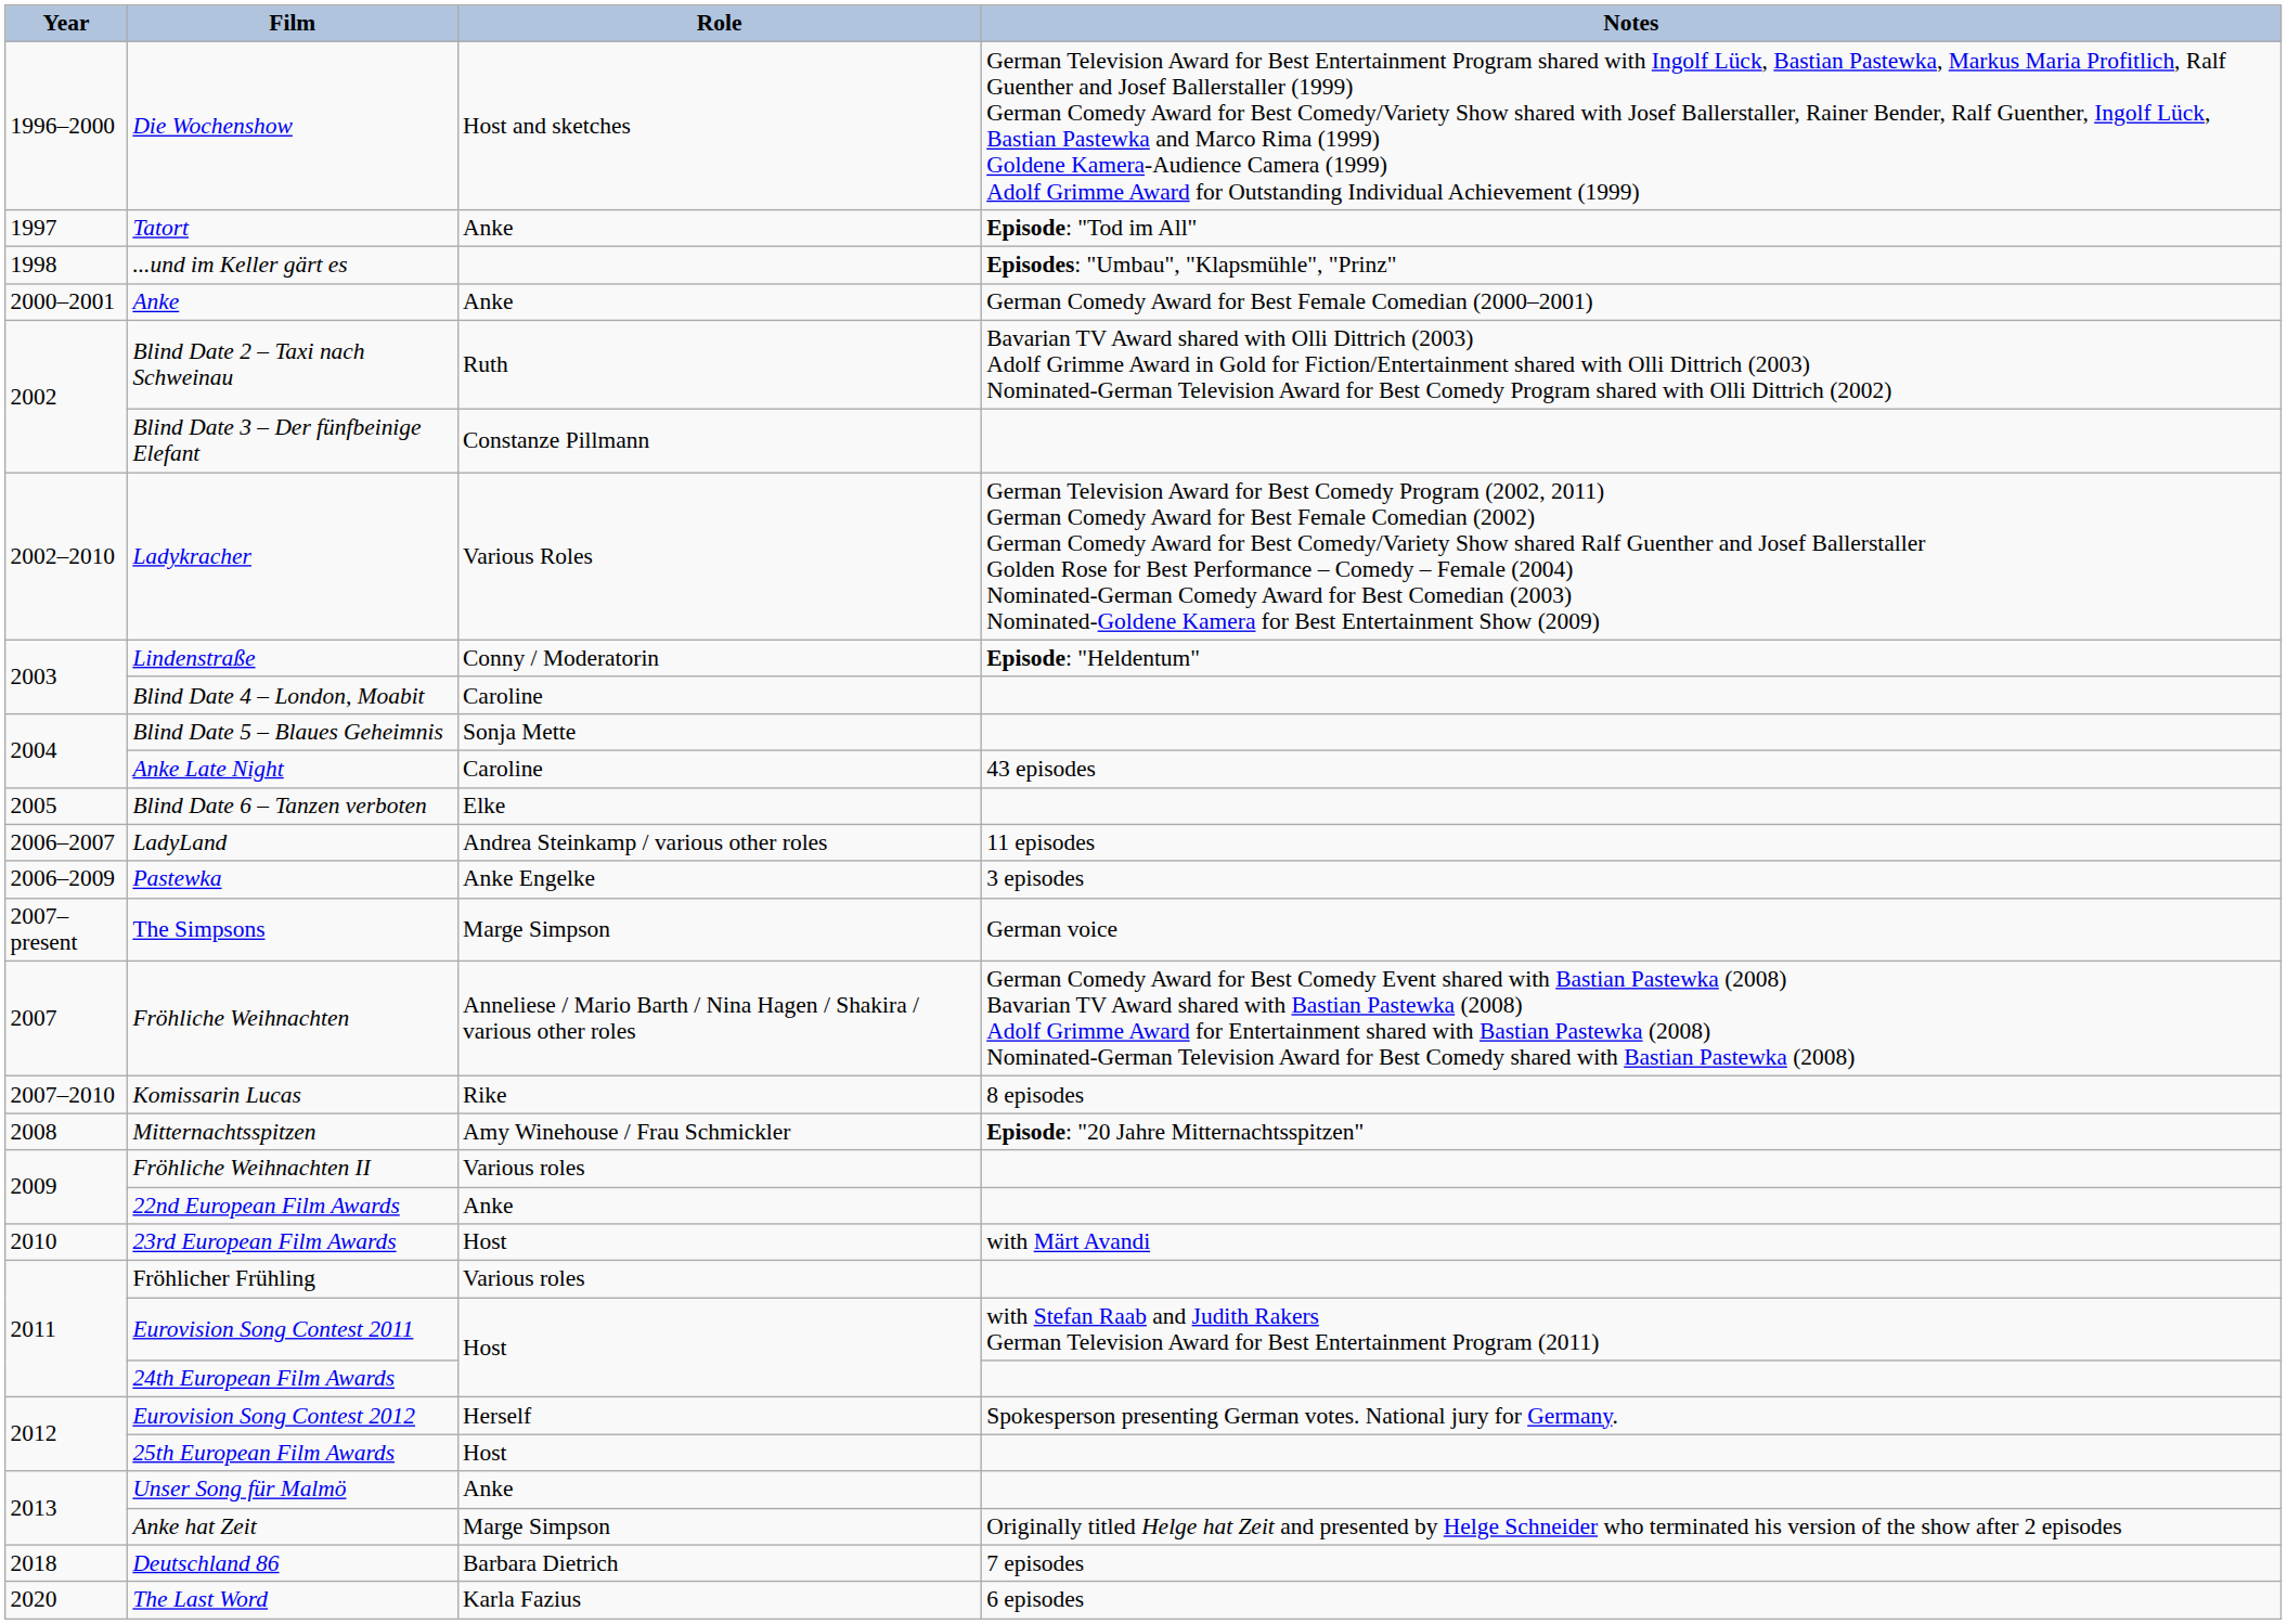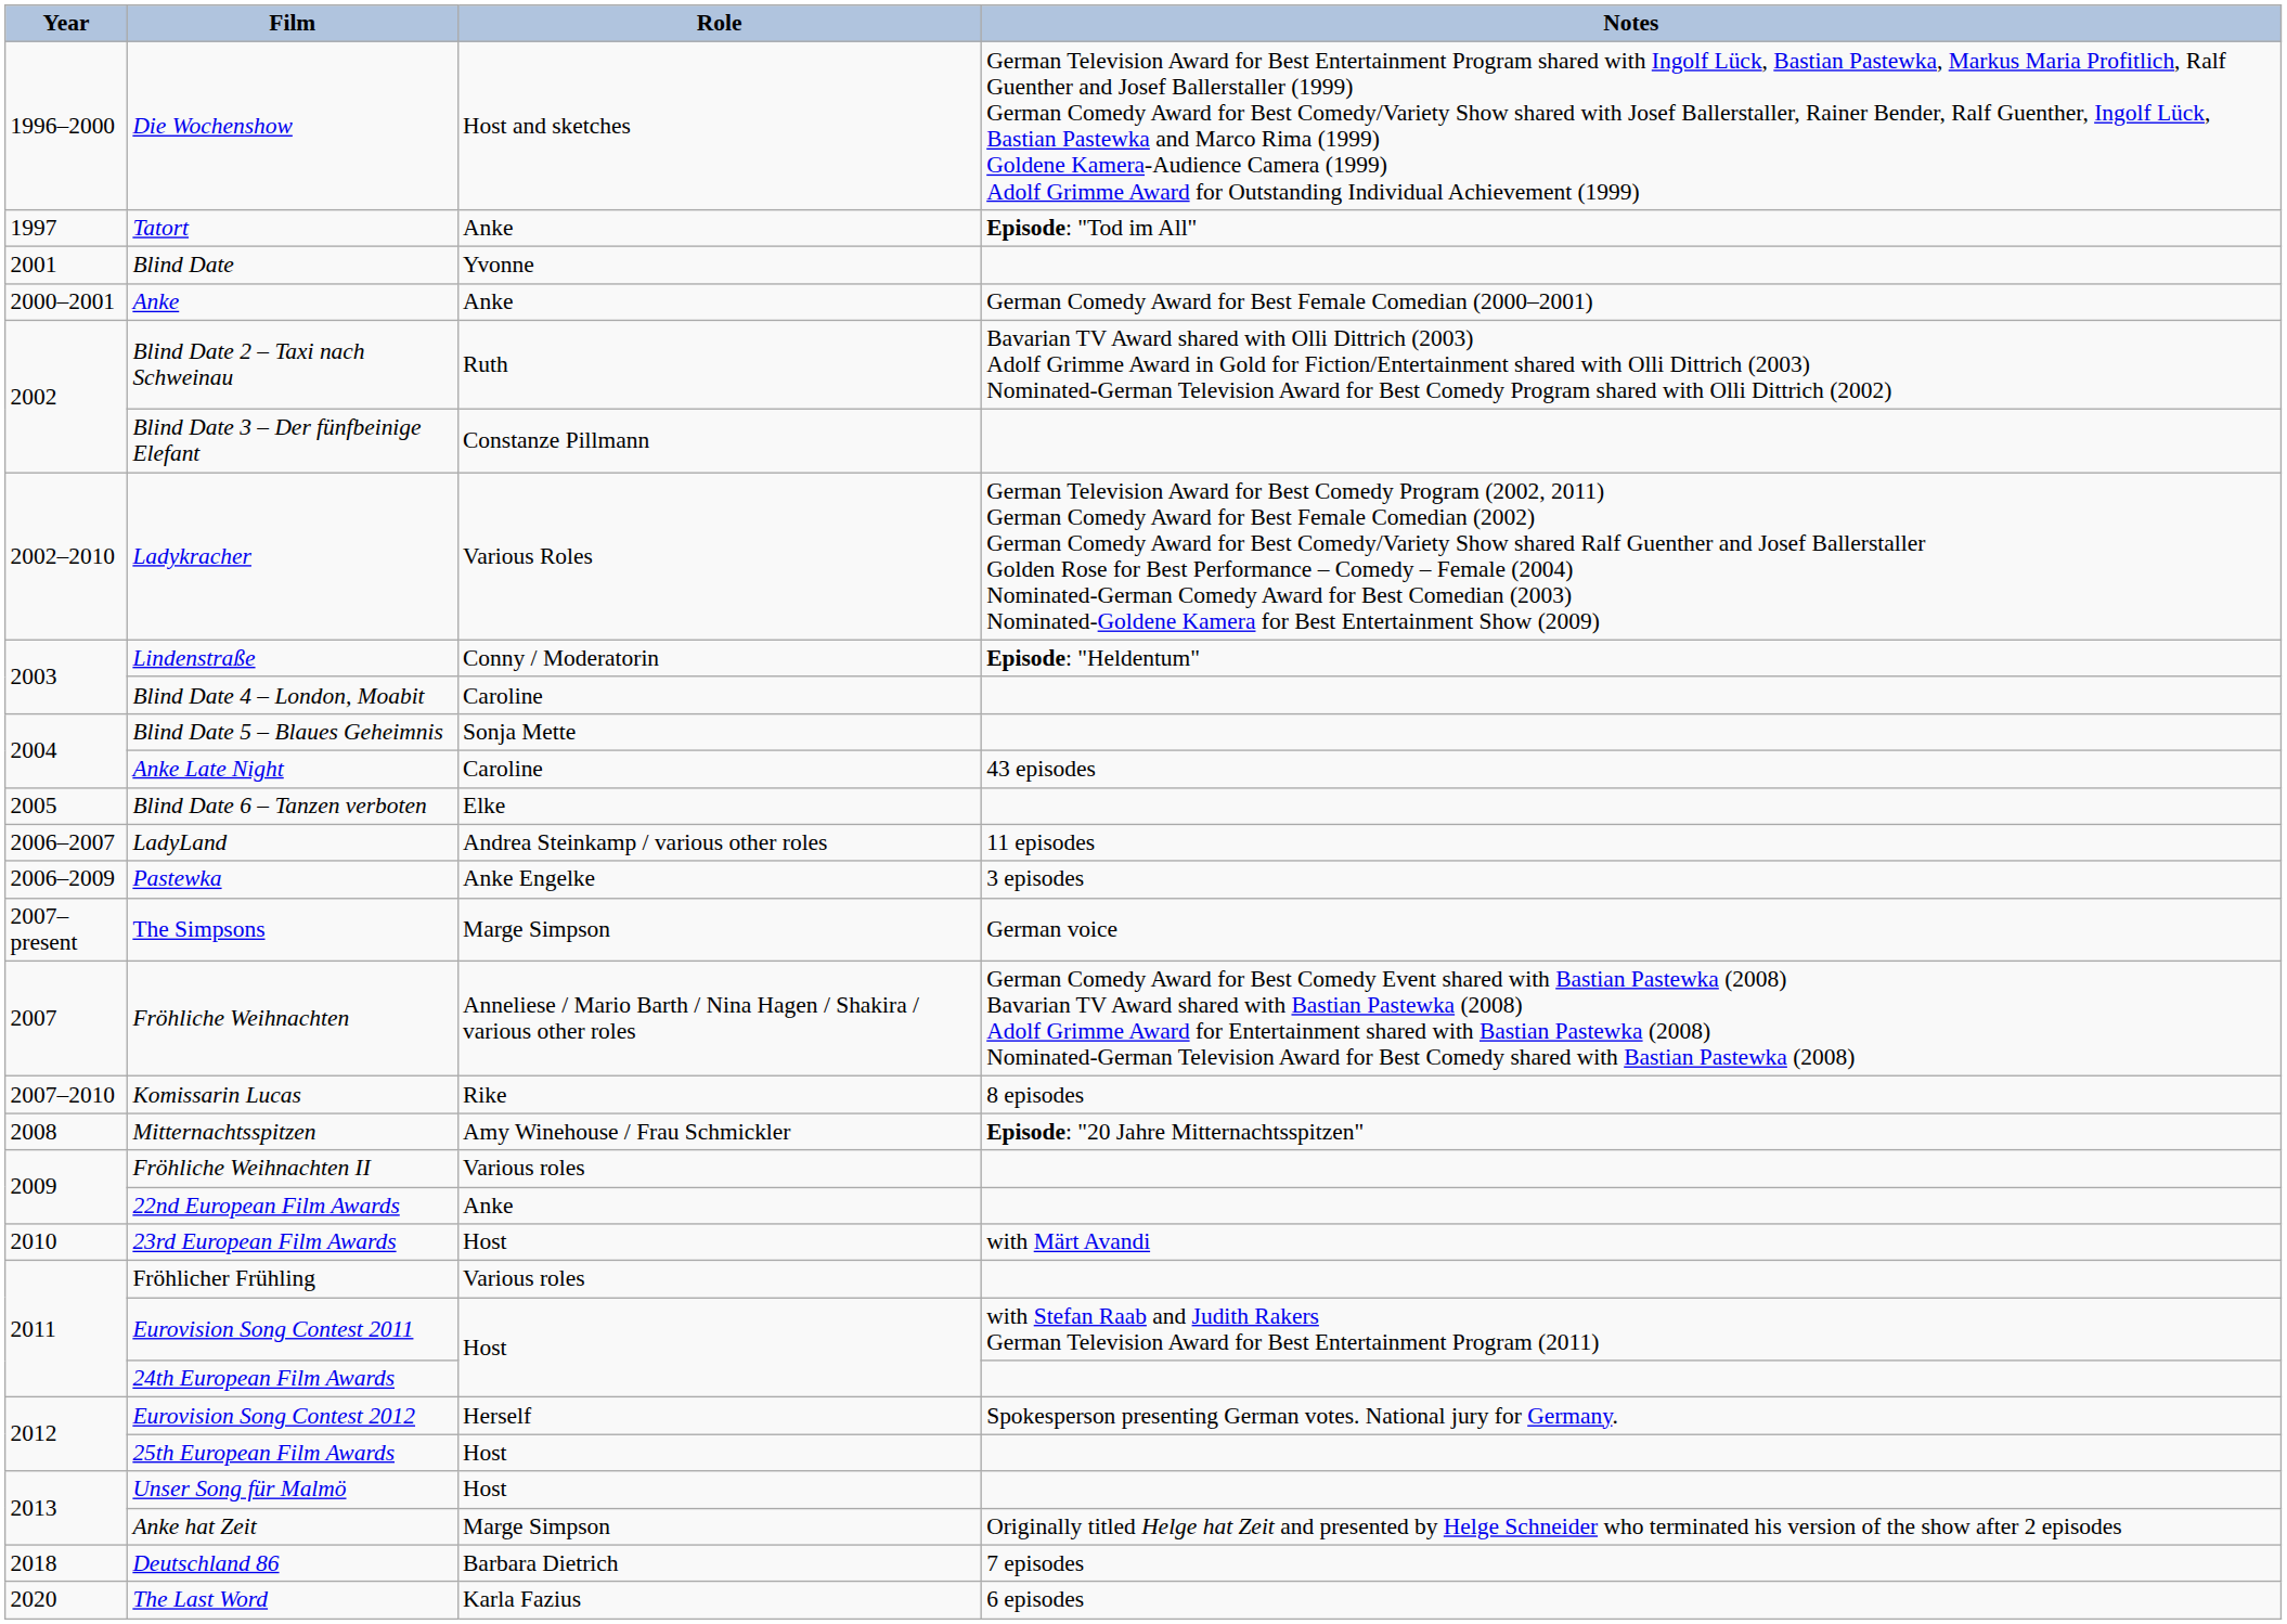 <table class="wikitable">
 <tr>
 <th style="background:#B0C4DE;">Year</th>
 <th style="background:#B0C4DE;">Film</th>
 <th style="background:#B0C4DE;">Role</th>
 <th style="background:#B0C4DE;">Notes</th>
 </tr>
 <tr>
 <td>1996–2000</td>
 <td><em><a href='#'>Die Wochenshow</a></em></td>
 <td>Host and sketches</td>
 <td>German Television Award for Best Entertainment Program shared with <a href='#'>Ingolf Lück</a>, <a href='#'>Bastian Pastewka</a>, <a href='#'>Markus Maria Profitlich</a>, Ralf Guenther and Josef Ballerstaller (1999)<br>German Comedy Award for Best Comedy/Variety Show shared with Josef Ballerstaller, Rainer Bender, Ralf Guenther, <a href='#'>Ingolf Lück</a>, <a href='#'>Bastian Pastewka</a> and Marco Rima (1999)<br><a href='#'>Goldene Kamera</a>-Audience Camera (1999)<br><a href='#'>Adolf Grimme Award</a> for Outstanding Individual Achievement (1999)</td>
 </tr>
 <tr>
 <td>1997</td>
 <td><em><a href='#'>Tatort</a></em></td>
 <td>Anke</td>
 <td><strong>Episode</strong>: "Tod im All"</td>
 </tr>
 <tr>
-<td>1998</td>
-<td><em>...und im Keller gärt es</em></td>
+<td>2001</td>
+<td><em>Blind Date</em></td>
+<td>Yvonne</td>
 <td></td>
-<td><strong>Episodes</strong>: "Umbau", "Klapsmühle", "Prinz"</td>
 </tr>
 <tr>
 <td>2000–2001</td>
 <td><em><a href='#'>Anke</a></em></td>
 <td>Anke</td>
 <td>German Comedy Award for Best Female Comedian (2000–2001)</td>
 </tr>
 <tr>
 <td rowspan="2">2002</td>
 <td><em>Blind Date 2 – Taxi nach Schweinau</em></td>
 <td>Ruth</td>
 <td>Bavarian TV Award shared with Olli Dittrich (2003)<br>Adolf Grimme Award in Gold for Fiction/Entertainment shared with Olli Dittrich (2003)<br>Nominated-German Television Award for Best Comedy Program shared with Olli Dittrich (2002)</td>
 </tr>
 <tr>
 <td><em>Blind Date 3 – Der fünfbeinige Elefant</em></td>
 <td>Constanze Pillmann</td>
 <td></td>
 </tr>
 <tr>
 <td>2002–2010</td>
 <td><em><a href='#'>Ladykracher</a></em></td>
 <td>Various Roles</td>
 <td>German Television Award for Best Comedy Program (2002, 2011)<br>German Comedy Award for Best Female Comedian (2002)<br>German Comedy Award for Best Comedy/Variety Show shared Ralf Guenther and Josef Ballerstaller<br>Golden Rose for Best Performance – Comedy – Female (2004)<br>Nominated-German Comedy Award for Best Comedian (2003)<br>Nominated-<a href='#'>Goldene Kamera</a> for Best Entertainment Show (2009)</td>
 </tr>
 <tr>
 <td rowspan="2">2003</td>
 <td><em><a href='#'>Lindenstraße</a></em></td>
 <td>Conny / Moderatorin</td>
 <td><strong>Episode</strong>: "Heldentum"</td>
 </tr>
 <tr>
 <td><em>Blind Date 4 – London, Moabit</em></td>
 <td>Caroline</td>
 <td></td>
 </tr>
 <tr>
 <td rowspan="2">2004</td>
 <td><em>Blind Date 5 – Blaues Geheimnis</em></td>
 <td>Sonja Mette</td>
 <td></td>
 </tr>
 <tr>
 <td><em><a href='#'>Anke Late Night</a></em></td>
 <td>Caroline</td>
 <td>43 episodes</td>
 </tr>
 <tr>
 <td>2005</td>
 <td><em>Blind Date 6 – Tanzen verboten</em></td>
 <td>Elke</td>
 <td></td>
 </tr>
 <tr>
 <td>2006–2007</td>
 <td><em>LadyLand</em></td>
 <td>Andrea Steinkamp / various other roles</td>
 <td>11 episodes</td>
 </tr>
 <tr>
 <td>2006–2009</td>
 <td><em><a href='#'>Pastewka</a></em></td>
 <td>Anke Engelke</td>
 <td>3 episodes</td>
 </tr>
 <tr>
 <td>2007–present</td>
 <td><a href='#'>The Simpsons</a></td>
 <td>Marge Simpson</td>
 <td>German voice</td>
 </tr>
 <tr>
 <td>2007</td>
 <td><em>Fröhliche Weihnachten</em></td>
 <td>Anneliese / Mario Barth / Nina Hagen / Shakira / various other roles</td>
 <td>German Comedy Award for Best Comedy Event shared with <a href='#'>Bastian Pastewka</a> (2008)<br>Bavarian TV Award shared with <a href='#'>Bastian Pastewka</a> (2008)<br><a href='#'>Adolf Grimme Award</a> for Entertainment shared with <a href='#'>Bastian Pastewka</a> (2008)<br>Nominated-German Television Award for Best Comedy shared with <a href='#'>Bastian Pastewka</a> (2008)</td>
 </tr>
 <tr>
 <td>2007–2010</td>
 <td><em>Komissarin Lucas</em></td>
 <td>Rike</td>
 <td>8 episodes</td>
 </tr>
 <tr>
 <td>2008</td>
 <td><em>Mitternachtsspitzen</em></td>
 <td>Amy Winehouse / Frau Schmickler</td>
 <td><strong>Episode</strong>: "20 Jahre Mitternachtsspitzen"</td>
 </tr>
 <tr>
 <td rowspan=2>2009</td>
 <td><em>Fröhliche Weihnachten II</em></td>
 <td>Various roles</td>
 <td></td>
 </tr>
 <tr>
 <td><em><a href='#'>22nd European Film Awards</a></em></td>
 <td>Anke</td>
 <td></td>
 </tr>
 <tr>
 <td>2010</td>
 <td><em><a href='#'>23rd European Film Awards</a></em></td>
 <td>Host</td>
 <td>with <a href='#'>Märt Avandi</a></td>
 </tr>
 <tr>
 <td rowspan=3>2011</td>
 <td>Fröhlicher Frühling</td>
 <td>Various roles</td>
 <td></td>
 </tr>
 <tr>
 <td><em><a href='#'>Eurovision Song Contest 2011</a></em></td>
 <td rowspan=2>Host</td>
 <td>with <a href='#'>Stefan Raab</a> and <a href='#'>Judith Rakers</a><br> German Television Award for Best Entertainment Program (2011)</td>
 </tr>
 <tr>
 <td><em><a href='#'>24th European Film Awards</a></em></td>
 <td></td>
 </tr>
 <tr>
 <td rowspan=2>2012</td>
 <td><em><a href='#'>Eurovision Song Contest 2012</a></em></td>
 <td>Herself</td>
 <td>Spokesperson presenting German votes. National jury for <a href='#'>Germany</a>.</td>
 </tr>
 <tr>
 <td><em><a href='#'>25th European Film Awards</a></em></td>
 <td>Host</td>
 <td></td>
 </tr>
 <tr>
 <td rowspan=2>2013</td>
 <td><em><a href='#'>Unser Song für Malmö</a></em></td>
-<td>Anke</td>
+<td>Host</td>
 <td></td>
 </tr>
 <tr>
 <td><em>Anke hat Zeit</em></td>
 <td>Marge Simpson</td>
 <td>Originally titled <em>Helge hat Zeit</em> and presented by <a href='#'>Helge Schneider</a> who terminated his version of the show after 2 episodes</td>
 </tr>
 <tr>
 <td>2018</td>
 <td><em><a href='#'>Deutschland 86</a></em></td>
 <td>Barbara Dietrich</td>
 <td>7 episodes</td>
 </tr>
 <tr>
 <td>2020</td>
 <td><em><a href='#'>The Last Word</a></em></td>
 <td>Karla Fazius</td>
 <td>6 episodes</td>
 </tr>
 </table>
